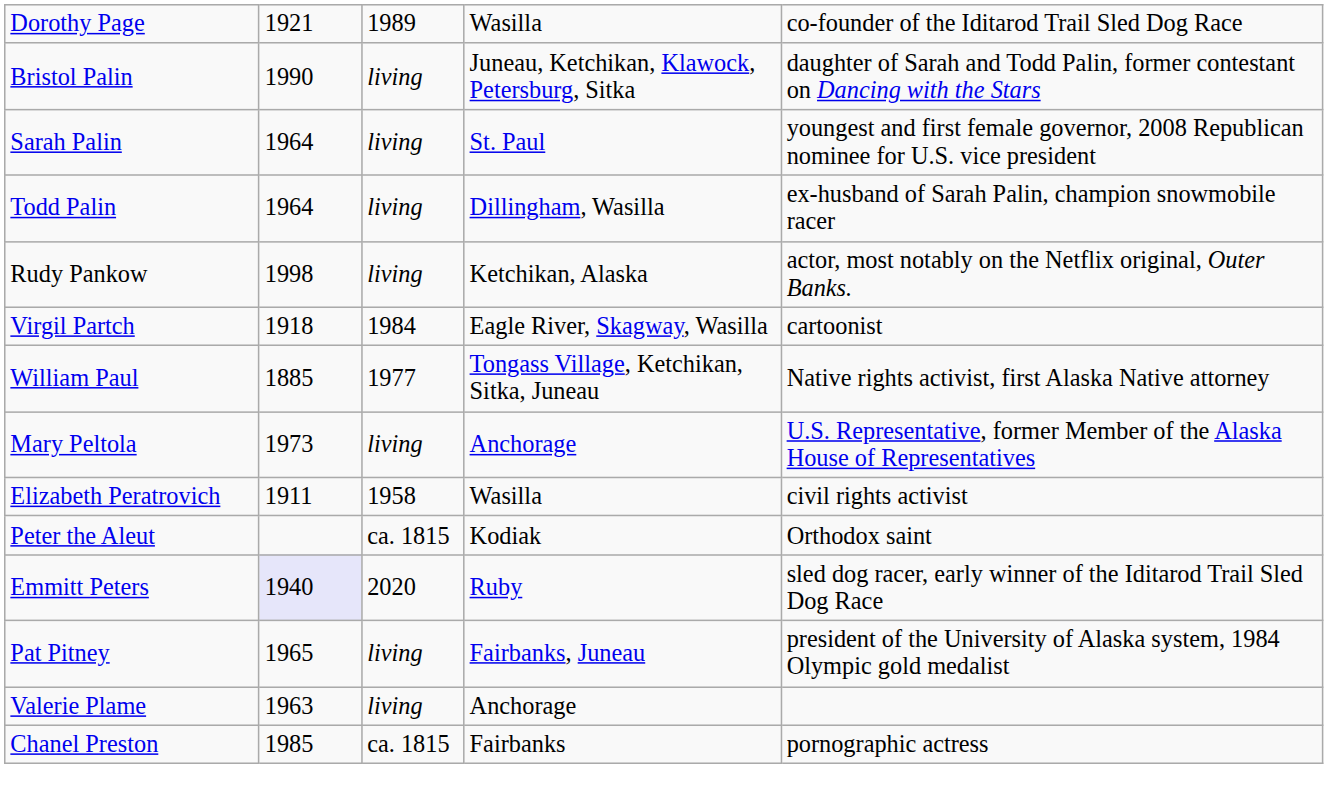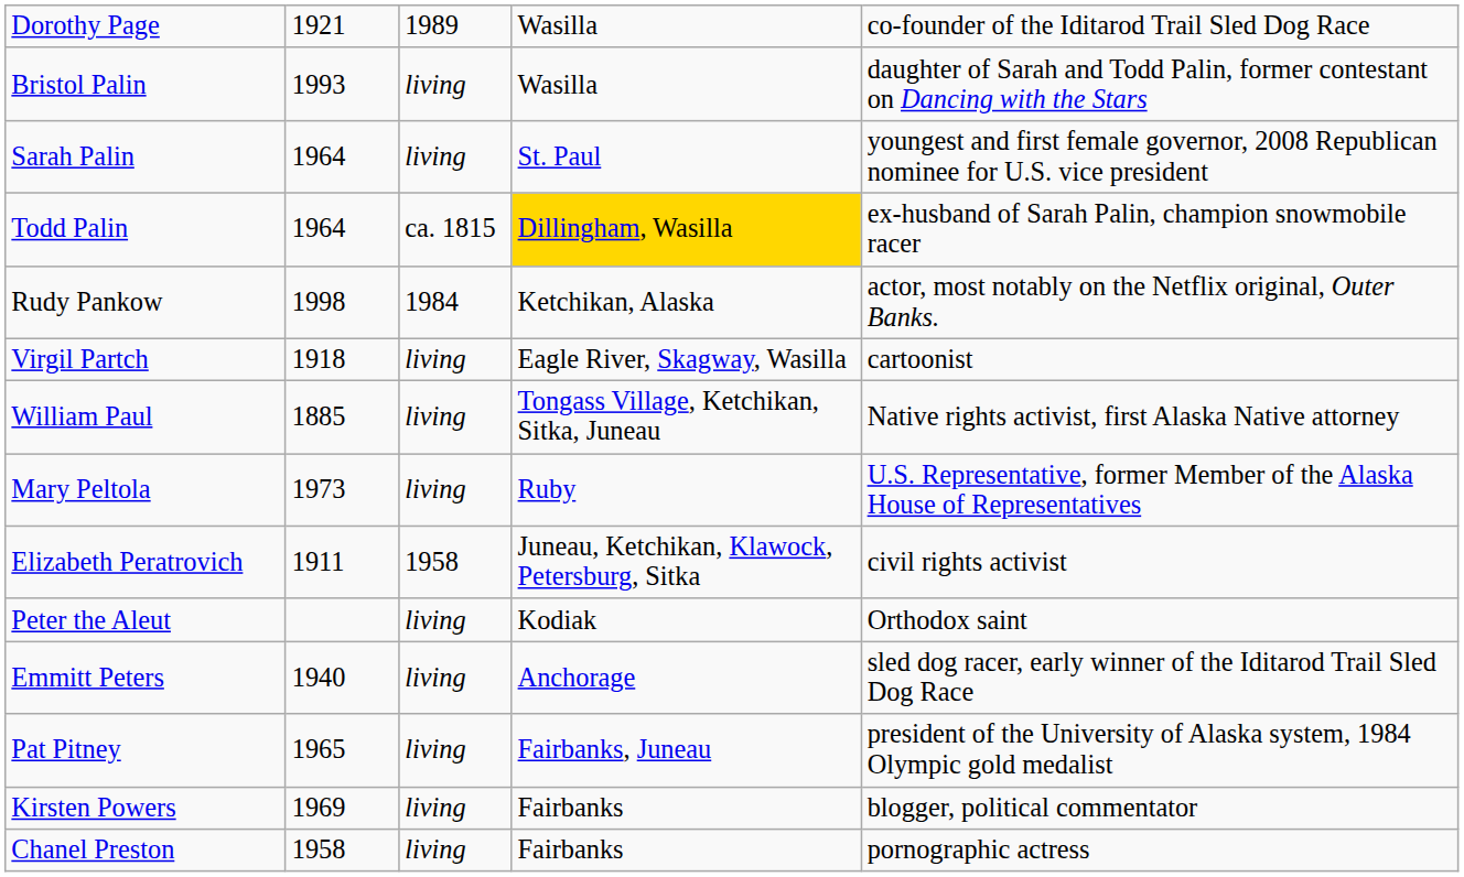 <table class="wikitable">
 <tr>
 <td width="160pt"><a href='#'>Dorothy Page</a></td>
 <td width="60pt">1921</td>
 <td width="60pt">1989</td>
 <td>Wasilla</td>
 <td>co-founder of the Iditarod Trail Sled Dog Race</td>
 </tr>
 <tr>
 <td width="160pt"><a href='#'>Bristol Palin</a></td>
-<td width="60pt">1990</td>
+<td width="60pt">1993</td>
 <td width="60pt"><em>living</em></td>
-<td>Juneau, Ketchikan, <a href='#'>Klawock</a>, <a href='#'>Petersburg</a>, Sitka</td>
+<td>Wasilla</td>
 <td>daughter of Sarah and Todd Palin, former contestant on <em><a href='#'>Dancing with the Stars</a></em></td>
 </tr>
 <tr>
 <td width="160pt"><a href='#'>Sarah Palin</a></td>
 <td width="60pt">1964</td>
 <td width="60pt"><em>living</em></td>
 <td><a href='#'>St. Paul</a></td>
 <td>youngest and first female governor, 2008 Republican nominee for U.S. vice president</td>
 </tr>
 <tr>
 <td width="160pt"><a href='#'>Todd Palin</a></td>
 <td width="60pt">1964</td>
-<td width="60pt"><em>living</em></td>
-<td><a href='#'>Dillingham</a>, Wasilla</td>
+<td width="60pt">ca. 1815</td>
+<td style="background: gold;"><a href='#'>Dillingham</a>, Wasilla</td>
 <td>ex-husband of Sarah Palin, champion snowmobile racer</td>
 </tr>
 <tr>
 <td width="160pt">Rudy Pankow</td>
 <td width="60pt">1998</td>
-<td width="60pt"><em>living</em></td>
+<td width="60pt">1984</td>
 <td>Ketchikan, Alaska</td>
 <td>actor, most notably on the Netflix original, <em>Outer Banks.</em></td>
 </tr>
 <tr>
 <td width="160pt"><a href='#'>Virgil Partch</a></td>
 <td width="60pt">1918</td>
-<td width="60pt">1984</td>
+<td width="60pt"><em>living</em></td>
 <td>Eagle River, <a href='#'>Skagway</a>, Wasilla</td>
 <td>cartoonist</td>
 </tr>
 <tr>
 <td width="160pt"><a href='#'>William Paul</a></td>
 <td width="60pt">1885</td>
-<td width="60pt">1977</td>
+<td width="60pt"><em>living</em></td>
 <td><a href='#'>Tongass Village</a>, Ketchikan, Sitka, Juneau</td>
 <td>Native rights activist, first Alaska Native attorney</td>
 </tr>
 <tr>
 <td width="160pt"><a href='#'>Mary Peltola</a></td>
 <td width="60pt">1973</td>
 <td width="60pt"><em>living</em></td>
-<td><a href='#'>Anchorage</a></td>
+<td><a href='#'>Ruby</a></td>
 <td><a href='#'>U.S. Representative</a>, former Member of the <a href='#'>Alaska House of Representatives</a></td>
 </tr>
 <tr>
 <td width="160pt"><a href='#'>Elizabeth Peratrovich</a></td>
 <td width="60pt">1911</td>
 <td width="60pt">1958</td>
-<td>Wasilla</td>
+<td>Juneau, Ketchikan, <a href='#'>Klawock</a>, <a href='#'>Petersburg</a>, Sitka</td>
 <td>civil rights activist</td>
 </tr>
 <tr>
 <td width="160pt"><a href='#'>Peter the Aleut</a></td>
 <td width="60pt"></td>
-<td width="60pt">ca. 1815</td>
+<td width="60pt"><em>living</em></td>
 <td>Kodiak</td>
 <td>Orthodox saint</td>
 </tr>
 <tr>
 <td width="160pt"><a href='#'>Emmitt Peters</a></td>
-<td width="60pt" style="background: lavender;">1940</td>
-<td width="60pt">2020</td>
-<td><a href='#'>Ruby</a></td>
+<td width="60pt">1940</td>
+<td width="60pt"><em>living</em></td>
+<td><a href='#'>Anchorage</a></td>
 <td>sled dog racer, early winner of the Iditarod Trail Sled Dog Race</td>
 </tr>
 <tr>
 <td width="160pt"><a href='#'>Pat Pitney</a></td>
 <td width="60pt">1965</td>
 <td width="60pt"><em>living</em></td>
 <td><a href='#'>Fairbanks</a>, <a href='#'>Juneau</a></td>
 <td>president of the University of Alaska system, 1984 Olympic gold medalist</td>
 </tr>
 <tr>
-<td width="160pt"><a href='#'>Valerie Plame</a></td>
-<td width="60pt">1963</td>
+<td width="160pt"><a href='#'>Kirsten Powers</a></td>
+<td width="60pt">1969</td>
 <td width="60pt"><em>living</em></td>
-<td>Anchorage</td>
-<td></td>
+<td>Fairbanks</td>
+<td>blogger, political commentator</td>
 </tr>
 <tr>
 <td width="160pt"><a href='#'>Chanel Preston</a></td>
-<td width="60pt">1985</td>
-<td width="60pt">ca. 1815</td>
+<td width="60pt">1958</td>
+<td width="60pt"><em>living</em></td>
 <td>Fairbanks</td>
 <td>pornographic actress</td>
 </tr>
 </table>
